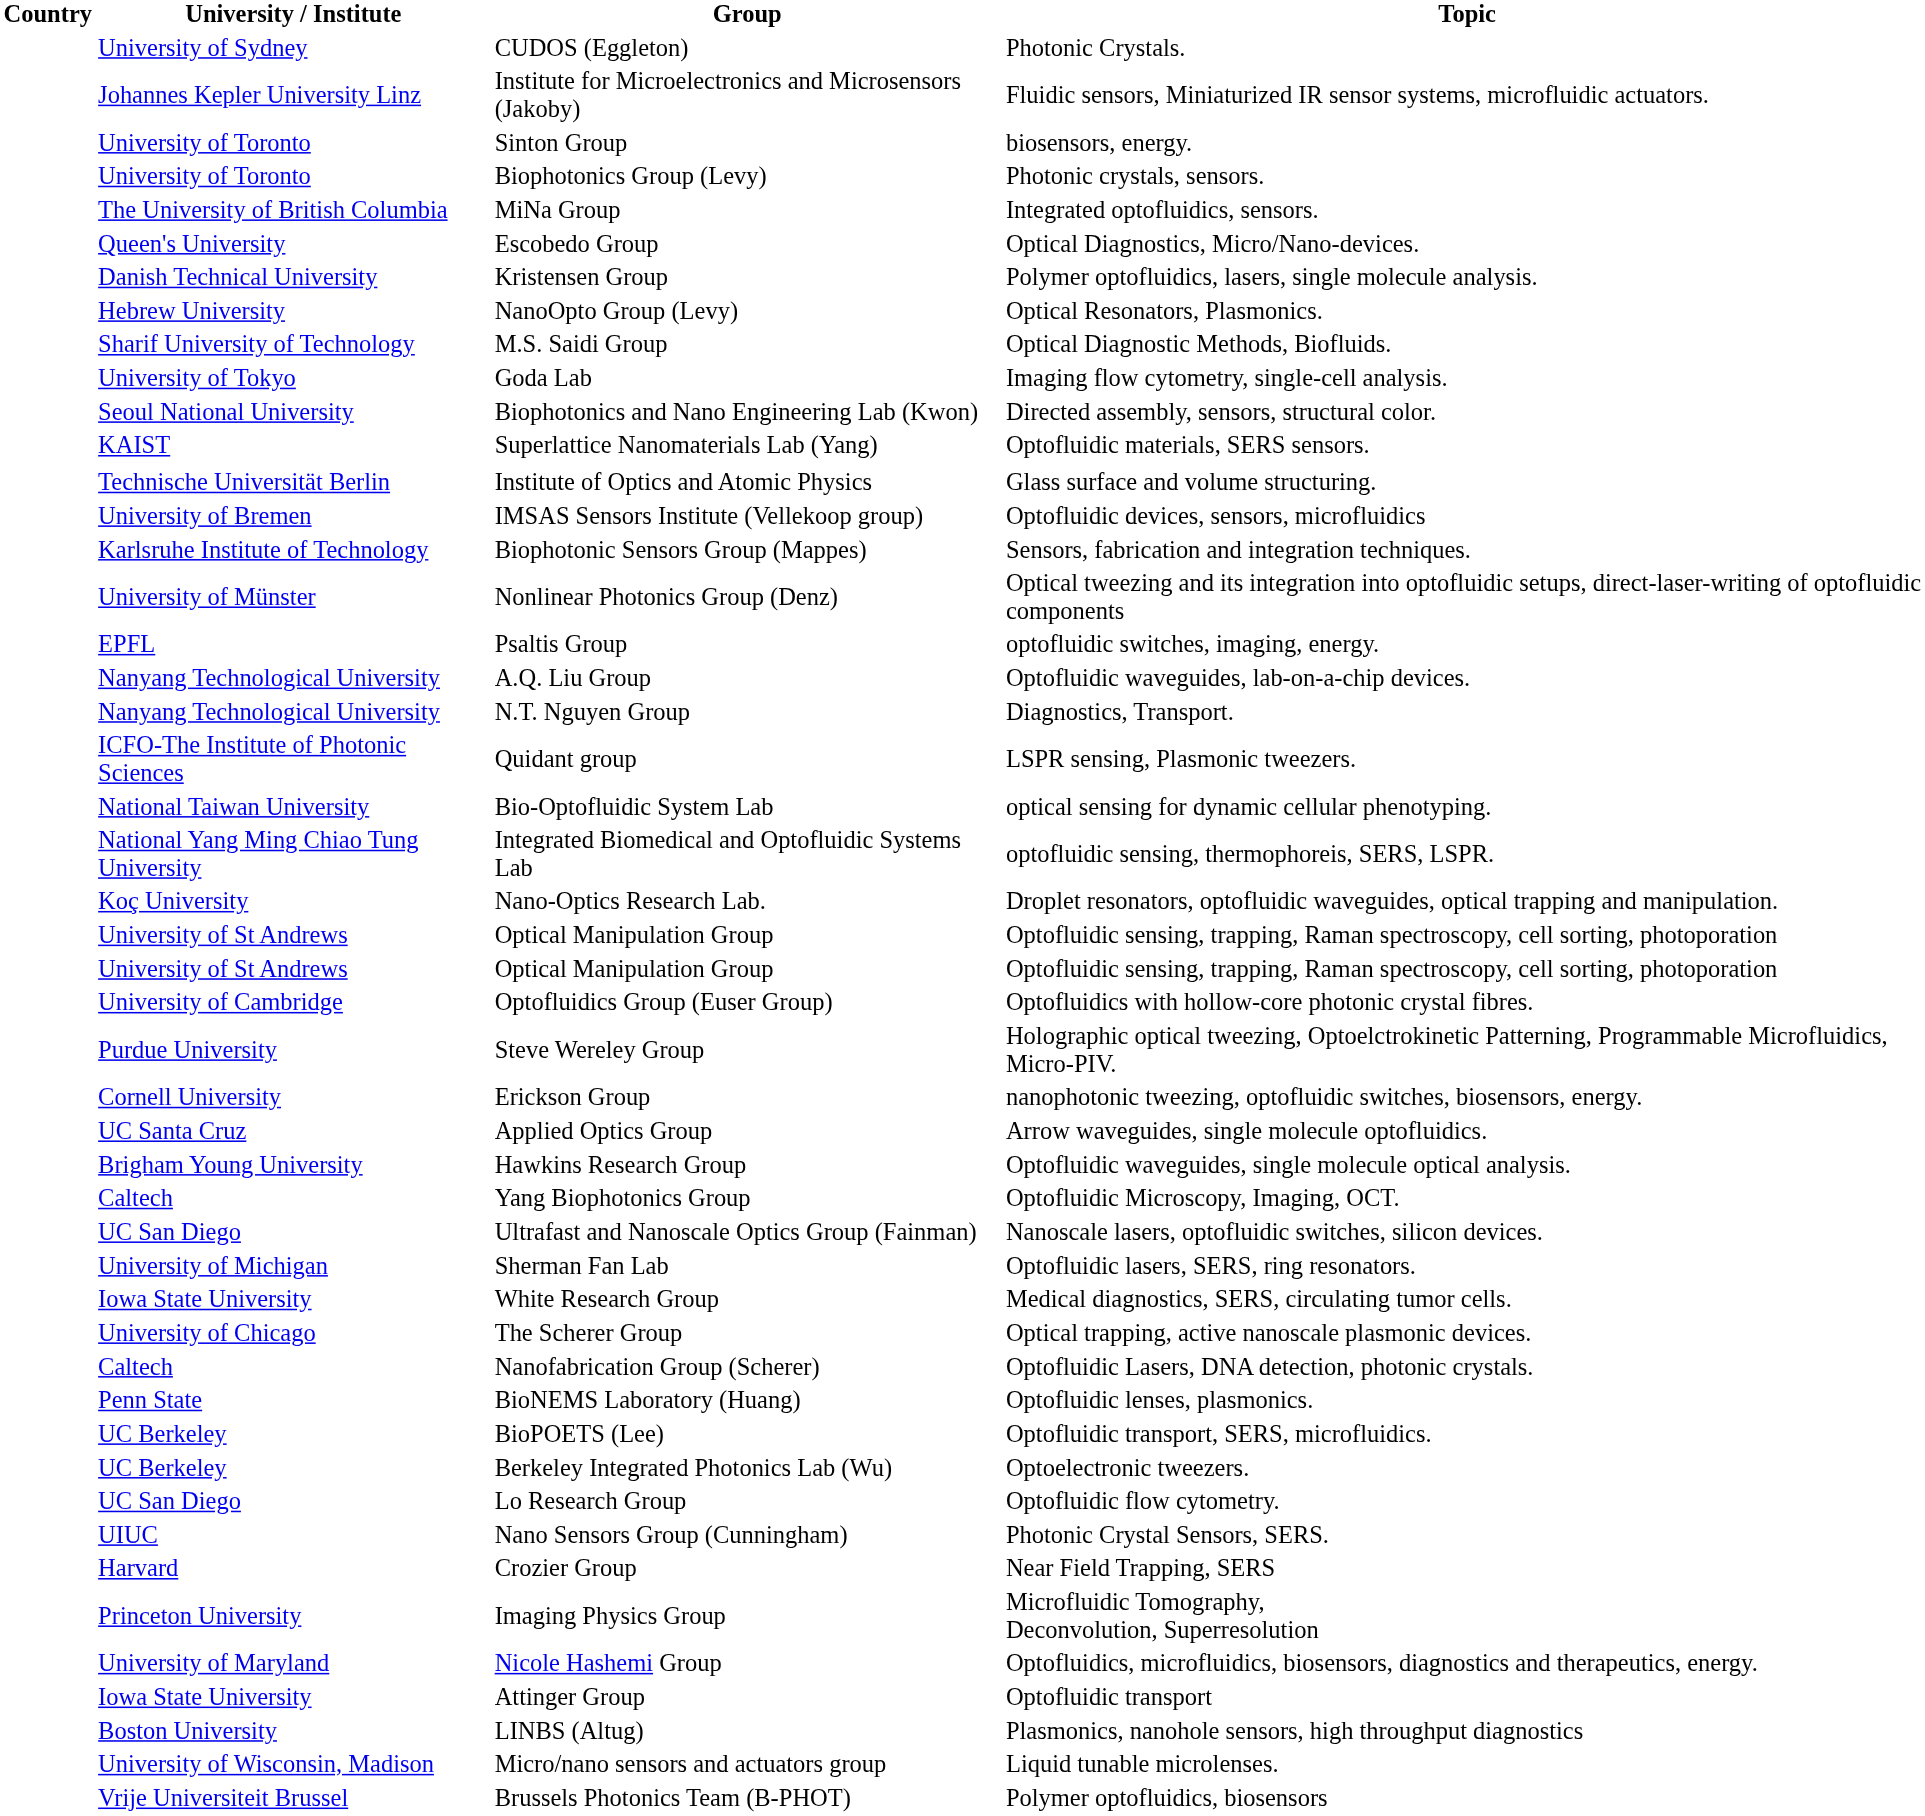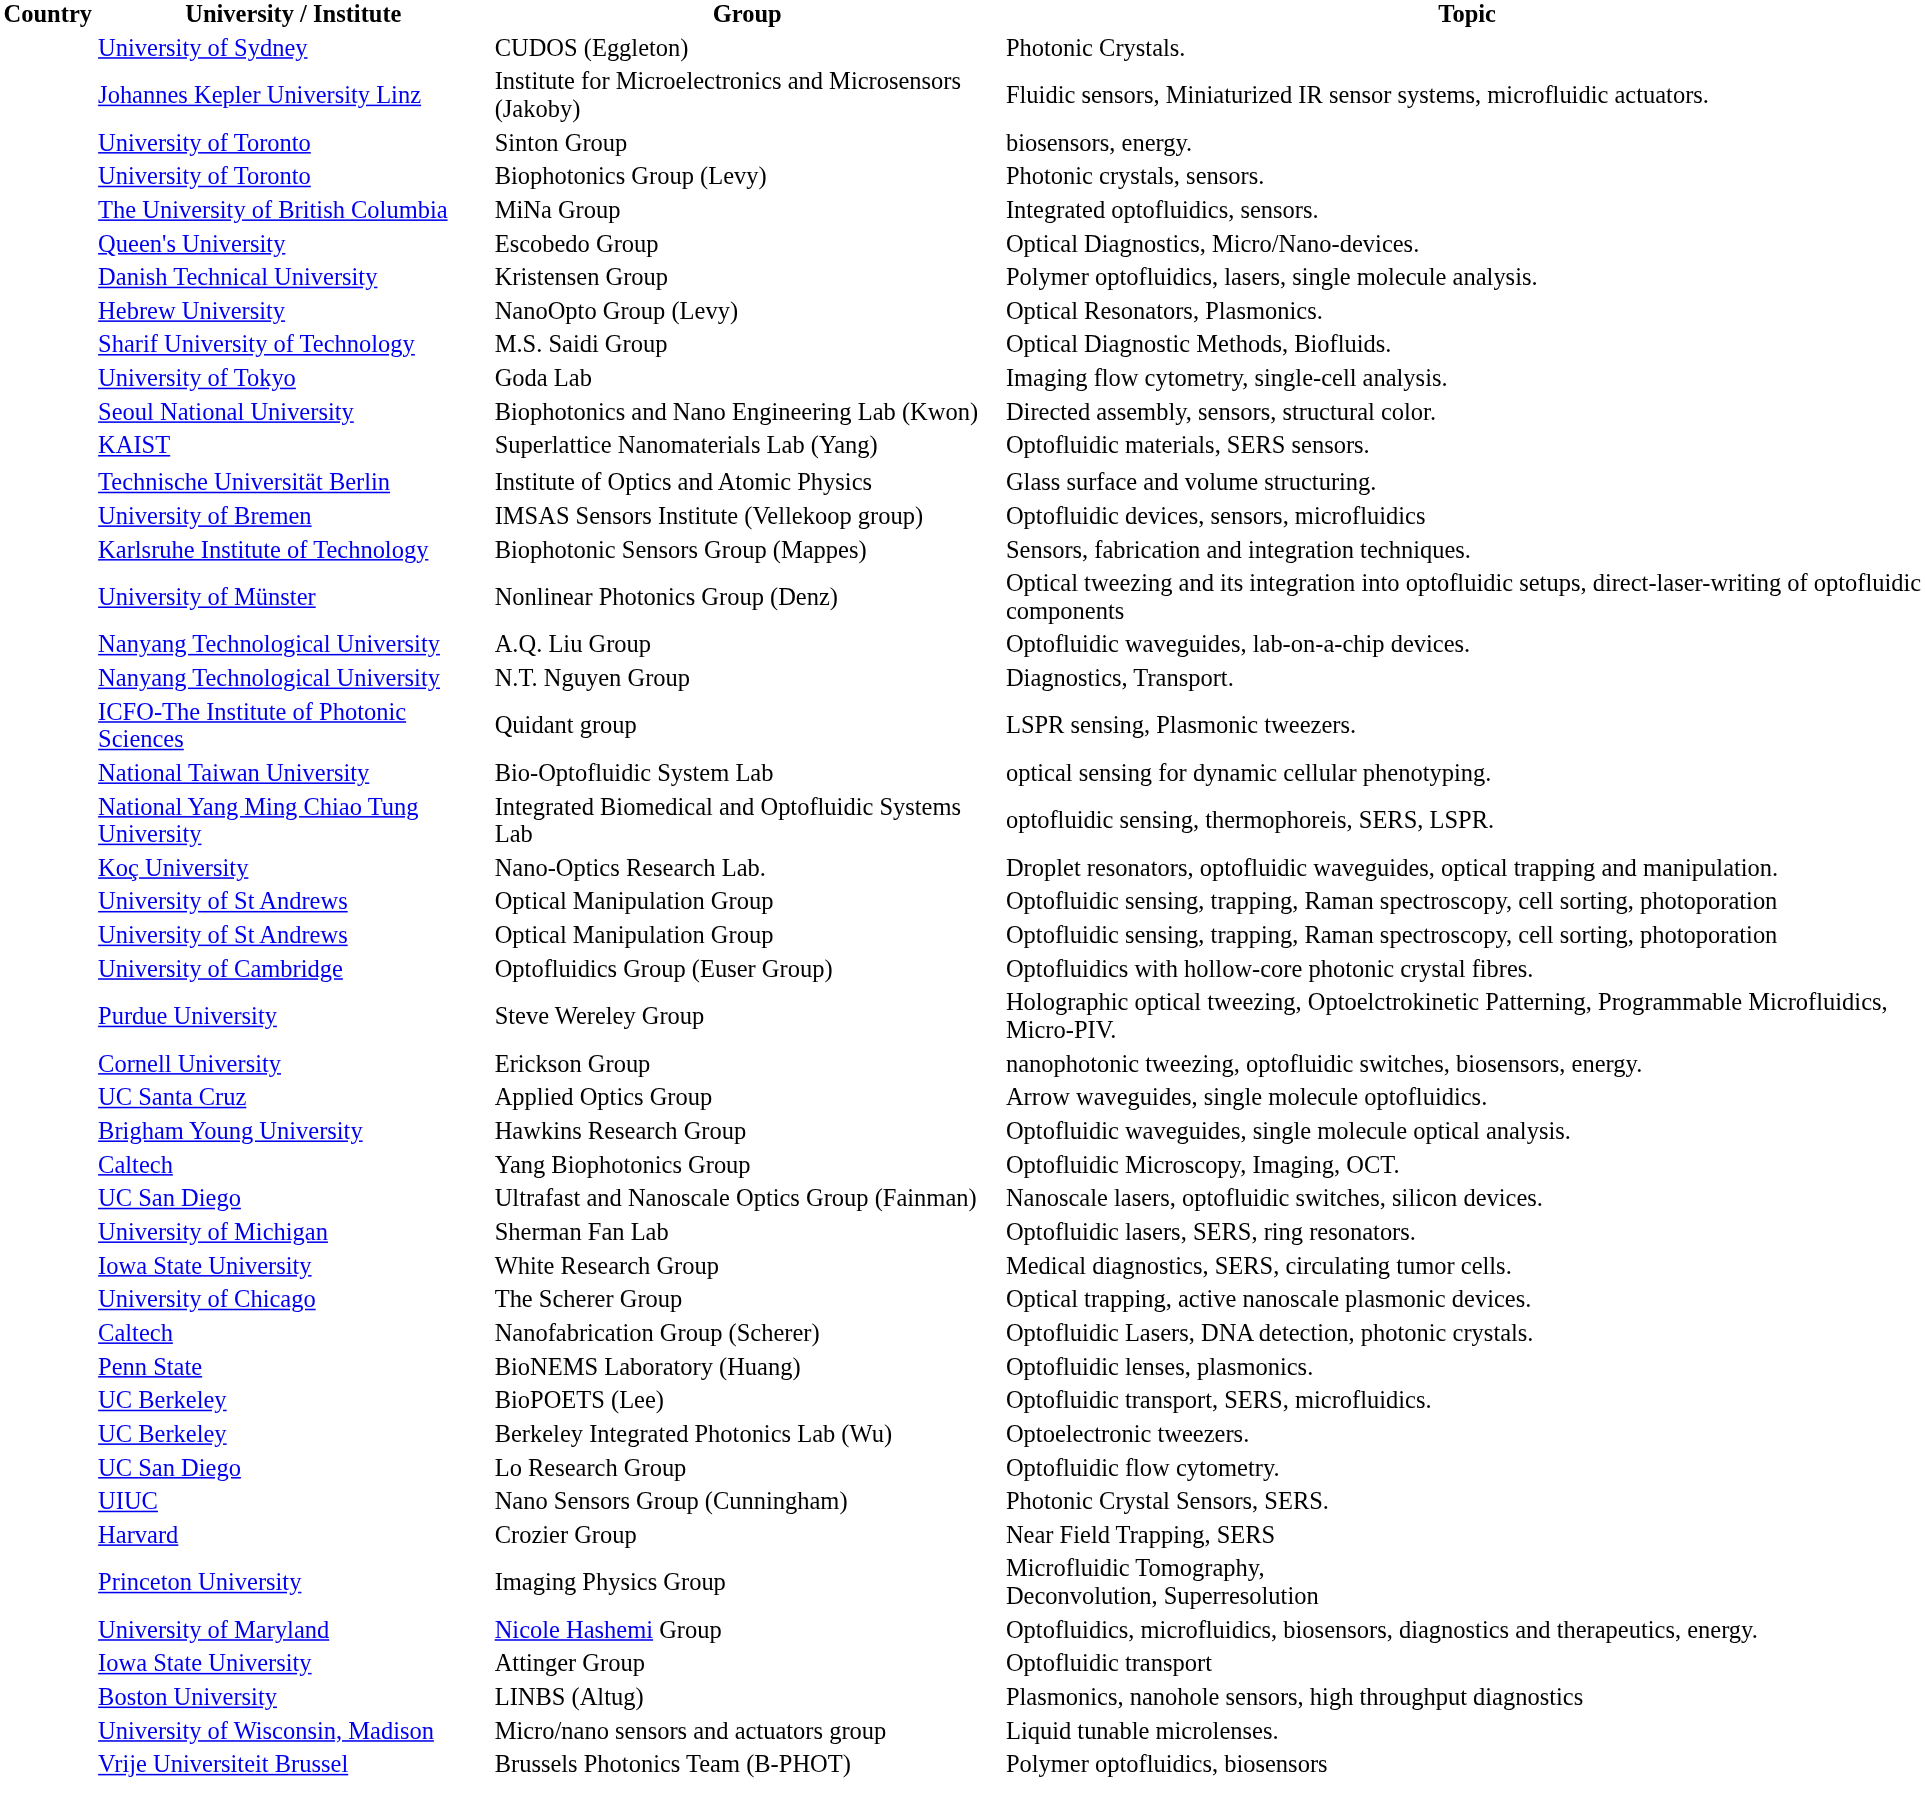 <table class="sortable">
 <tr>
 <th>Country</th>
 <th>University / Institute</th>
 <th>Group</th>
 <th>Topic</th>
 </tr>
 <tr>
 <td></td>
 <td><a href='#'>University of Sydney</a></td>
 <td>CUDOS (Eggleton)</td>
 <td>Photonic Crystals.</td>
 </tr>
 <tr>
 <td></td>
 <td><a href='#'>Johannes Kepler University Linz</a></td>
 <td>Institute for Microelectronics and Microsensors (Jakoby)</td>
 <td>Fluidic sensors, Miniaturized IR sensor systems, microfluidic actuators.</td>
 </tr>
 <tr>
 <td></td>
 <td><a href='#'>University of Toronto</a></td>
 <td>Sinton Group</td>
 <td>biosensors, energy.</td>
 </tr>
 <tr>
 <td></td>
 <td><a href='#'>University of Toronto</a></td>
 <td>Biophotonics Group (Levy)</td>
 <td>Photonic crystals, sensors.</td>
 </tr>
 <tr>
 <td></td>
 <td><a href='#'>The University of British Columbia</a></td>
 <td>MiNa Group</td>
 <td>Integrated optofluidics, sensors.</td>
 </tr>
 <tr>
 <td></td>
 <td><a href='#'>Queen's University</a></td>
 <td>Escobedo Group</td>
 <td>Optical Diagnostics, Micro/Nano-devices.</td>
 </tr>
 <tr>
 <td></td>
 <td><a href='#'>Danish Technical University</a></td>
 <td>Kristensen Group</td>
 <td>Polymer optofluidics, lasers, single molecule analysis.</td>
 </tr>
 <tr>
 <td></td>
 <td><a href='#'>Hebrew University</a></td>
 <td>NanoOpto Group (Levy)</td>
 <td>Optical Resonators, Plasmonics.</td>
 </tr>
 <tr>
 <td></td>
 <td><a href='#'>Sharif University of Technology</a></td>
 <td>M.S. Saidi Group</td>
 <td>Optical Diagnostic Methods, Biofluids.</td>
 </tr>
 <tr>
 <td></td>
 <td><a href='#'>University of Tokyo</a></td>
 <td>Goda Lab</td>
 <td>Imaging flow cytometry, single-cell analysis.</td>
 </tr>
 <tr>
 <td></td>
 <td><a href='#'>Seoul National University</a></td>
 <td>Biophotonics and Nano Engineering Lab (Kwon)</td>
 <td>Directed assembly, sensors, structural color.</td>
 </tr>
 <tr>
 <td></td>
 <td><a href='#'>KAIST</a></td>
 <td>Superlattice Nanomaterials Lab (Yang)</td>
 <td>Optofluidic materials, SERS sensors.</td>
 </tr>
 <tr |>
 </tr>
 <tr>
 <td></td>
 <td><a href='#'>Technische Universität Berlin</a></td>
 <td>Institute of Optics and Atomic Physics</td>
 <td>Glass surface and volume structuring.</td>
 </tr>
 <tr>
 <td></td>
 <td><a href='#'>University of Bremen</a></td>
 <td>IMSAS Sensors Institute (Vellekoop group)</td>
 <td>Optofluidic devices, sensors, microfluidics</td>
 </tr>
 <tr>
 <td></td>
 <td><a href='#'>Karlsruhe Institute of Technology</a></td>
 <td>Biophotonic Sensors Group (Mappes)</td>
 <td>Sensors, fabrication and integration techniques.</td>
 </tr>
 <tr>
 <td></td>
 <td><a href='#'>University of Münster</a></td>
 <td>Nonlinear Photonics Group (Denz) </td>
 <td>Optical tweezing and its integration into optofluidic setups, direct-laser-writing of optofluidic components</td>
-</tr>
-<tr>
-<td></td>
-<td><a href='#'>EPFL</a></td>
-<td>Psaltis Group</td>
-<td>optofluidic switches, imaging, energy.</td>
 </tr>
 <tr>
 <td></td>
 <td><a href='#'>Nanyang Technological University</a></td>
 <td>A.Q. Liu Group</td>
 <td>Optofluidic waveguides, lab-on-a-chip devices.</td>
 </tr>
 <tr>
 <td></td>
 <td><a href='#'>Nanyang Technological University</a></td>
 <td>N.T. Nguyen Group</td>
 <td>Diagnostics, Transport.</td>
 </tr>
 <tr>
 <td></td>
 <td><a href='#'>ICFO-The Institute of Photonic Sciences</a></td>
 <td>Quidant group</td>
 <td>LSPR sensing, Plasmonic tweezers.</td>
 </tr>
 <tr>
 <td></td>
 <td><a href='#'>National Taiwan University</a></td>
 <td>Bio-Optofluidic System Lab </td>
 <td>optical sensing for dynamic cellular phenotyping.</td>
 </tr>
 <tr>
 <td></td>
 <td><a href='#'>National Yang Ming Chiao Tung University</a></td>
 <td>Integrated Biomedical and Optofluidic Systems Lab </td>
 <td>optofluidic sensing, thermophoreis, SERS, LSPR.</td>
 </tr>
 <tr>
 <td></td>
 <td><a href='#'>Koç University</a></td>
 <td>Nano-Optics Research Lab.</td>
 <td>Droplet resonators, optofluidic waveguides, optical trapping and manipulation.</td>
 </tr>
 <tr>
 <td></td>
 <td><a href='#'>University of St Andrews</a></td>
 <td>Optical Manipulation Group</td>
 <td>Optofluidic sensing, trapping, Raman spectroscopy, cell sorting, photoporation</td>
 </tr>
 <tr>
 <td></td>
 <td><a href='#'>University of St Andrews</a></td>
 <td>Optical Manipulation Group</td>
 <td>Optofluidic sensing, trapping, Raman spectroscopy, cell sorting, photoporation</td>
 </tr>
 <tr>
 <td></td>
 <td><a href='#'>University of Cambridge</a></td>
 <td>Optofluidics Group (Euser Group) </td>
 <td>Optofluidics with hollow-core photonic crystal fibres.</td>
 </tr>
 <tr>
 <td></td>
 <td><a href='#'>Purdue University</a></td>
 <td>Steve Wereley Group</td>
 <td>Holographic optical tweezing, Optoelctrokinetic Patterning, Programmable Microfluidics, Micro-PIV.</td>
 </tr>
 <tr>
 <td></td>
 <td><a href='#'>Cornell University</a></td>
 <td>Erickson Group</td>
 <td>nanophotonic tweezing, optofluidic switches, biosensors, energy.</td>
 </tr>
 <tr>
 <td></td>
 <td><a href='#'>UC Santa Cruz</a></td>
 <td>Applied Optics Group</td>
 <td>Arrow waveguides, single molecule optofluidics.</td>
 </tr>
 <tr>
 <td></td>
 <td><a href='#'>Brigham Young University</a></td>
 <td>Hawkins Research Group</td>
 <td>Optofluidic waveguides, single molecule optical analysis.</td>
 </tr>
 <tr>
 <td></td>
 <td><a href='#'>Caltech</a></td>
 <td>Yang Biophotonics Group</td>
 <td>Optofluidic Microscopy, Imaging, OCT.</td>
 </tr>
 <tr>
 <td></td>
 <td><a href='#'>UC San Diego</a></td>
 <td>Ultrafast and Nanoscale Optics Group (Fainman)</td>
 <td>Nanoscale lasers, optofluidic switches, silicon devices.</td>
 </tr>
 <tr>
 <td></td>
 <td><a href='#'>University of Michigan</a></td>
 <td>Sherman Fan Lab</td>
 <td>Optofluidic lasers, SERS, ring resonators.</td>
 </tr>
 <tr>
 <td></td>
 <td><a href='#'>Iowa State University</a></td>
 <td>White Research Group</td>
 <td>Medical diagnostics, SERS, circulating tumor cells.</td>
 </tr>
 <tr>
 <td></td>
 <td><a href='#'>University of Chicago</a></td>
 <td>The Scherer Group</td>
 <td>Optical trapping, active nanoscale plasmonic devices.</td>
 </tr>
 <tr>
 <td></td>
 <td><a href='#'>Caltech</a></td>
 <td>Nanofabrication Group (Scherer)</td>
 <td>Optofluidic Lasers, DNA detection, photonic crystals.</td>
 </tr>
 <tr>
 <td></td>
 <td><a href='#'>Penn State</a></td>
 <td>BioNEMS Laboratory (Huang)</td>
 <td>Optofluidic lenses, plasmonics.</td>
 </tr>
 <tr>
 <td></td>
 <td><a href='#'>UC Berkeley</a></td>
 <td>BioPOETS (Lee)</td>
 <td>Optofluidic transport, SERS, microfluidics.</td>
 </tr>
 <tr>
 <td></td>
 <td><a href='#'>UC Berkeley</a></td>
 <td>Berkeley Integrated Photonics Lab (Wu)</td>
 <td>Optoelectronic tweezers.</td>
 </tr>
 <tr>
 <td></td>
 <td><a href='#'>UC San Diego</a></td>
 <td>Lo Research Group</td>
 <td>Optofluidic flow cytometry.</td>
 </tr>
 <tr>
 <td></td>
 <td><a href='#'>UIUC</a></td>
 <td>Nano Sensors Group (Cunningham)</td>
 <td>Photonic Crystal Sensors, SERS.</td>
 </tr>
 <tr>
 <td></td>
 <td><a href='#'>Harvard</a></td>
 <td>Crozier Group</td>
 <td>Near Field Trapping, SERS</td>
 </tr>
 <tr>
 <td></td>
 <td><a href='#'>Princeton University</a></td>
 <td>Imaging Physics Group</td>
 <td>Microfluidic Tomography,<br>Deconvolution, Superresolution</td>
 </tr>
 <tr>
 <td></td>
 <td><a href='#'>University of Maryland</a></td>
 <td><a href='#'>Nicole Hashemi</a> Group</td>
 <td>Optofluidics, microfluidics, biosensors, diagnostics and therapeutics, energy.</td>
 </tr>
 <tr>
 <td></td>
 <td><a href='#'>Iowa State University</a></td>
 <td>Attinger Group</td>
 <td>Optofluidic transport</td>
 </tr>
 <tr>
 <td></td>
 <td><a href='#'>Boston University</a></td>
 <td>LINBS (Altug)</td>
 <td>Plasmonics, nanohole sensors, high throughput diagnostics</td>
 </tr>
 <tr>
 <td></td>
 <td><a href='#'>University of Wisconsin, Madison</a></td>
 <td>Micro/nano sensors and actuators group </td>
 <td>Liquid tunable microlenses.</td>
 </tr>
 <tr>
 <td></td>
 <td><a href='#'>Vrije Universiteit Brussel</a></td>
 <td>Brussels Photonics Team (B-PHOT) </td>
 <td>Polymer optofluidics, biosensors</td>
 </tr>
 </table>
